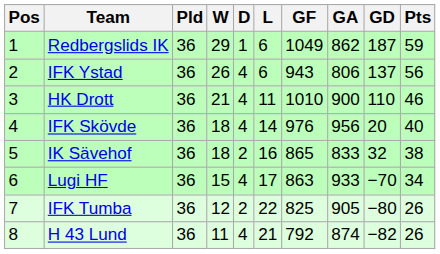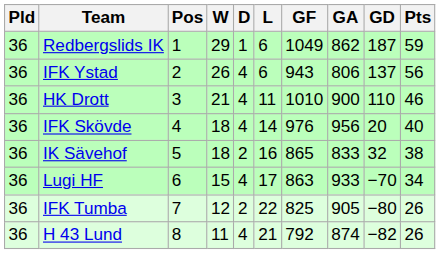 <table class="wikitable">
 <tr>
+<th><span>Pld</span></th>
+<th>Team</th>
 <th><span>Pos</span></th>
-<th>Team</th>
-<th><span>Pld</span></th>
 <th><span>W</span></th>
 <th><span>D</span></th>
 <th><span>L</span></th>
 <th><span>GF</span></th>
 <th><span>GA</span></th>
 <th><span>GD</span></th>
 <th><span>Pts</span></th>
 </tr>
 <tr style="background:#bbffbb">
+<td>36</td>
+<td><a href='#'>Redbergslids IK</a></td>
 <td>1</td>
-<td><a href='#'>Redbergslids IK</a></td>
-<td>36</td>
 <td>29</td>
 <td>1</td>
 <td>6</td>
 <td>1049</td>
 <td>862</td>
 <td>187</td>
 <td>59</td>
 </tr>
 <tr style="background:#bbffbb">
+<td>36</td>
+<td><a href='#'>IFK Ystad</a></td>
 <td>2</td>
-<td><a href='#'>IFK Ystad</a></td>
-<td>36</td>
 <td>26</td>
 <td>4</td>
 <td>6</td>
 <td>943</td>
 <td>806</td>
 <td>137</td>
 <td>56</td>
 </tr>
 <tr style="background:#bbffbb">
+<td>36</td>
+<td><a href='#'>HK Drott</a></td>
 <td>3</td>
-<td><a href='#'>HK Drott</a></td>
-<td>36</td>
 <td>21</td>
 <td>4</td>
 <td>11</td>
 <td>1010</td>
 <td>900</td>
 <td>110</td>
 <td>46</td>
 </tr>
 <tr style="background:#bbffbb">
+<td>36</td>
+<td><a href='#'>IFK Skövde</a></td>
 <td>4</td>
-<td><a href='#'>IFK Skövde</a></td>
-<td>36</td>
 <td>18</td>
 <td>4</td>
 <td>14</td>
 <td>976</td>
 <td>956</td>
 <td>20</td>
 <td>40</td>
 </tr>
 <tr style="background:#bbffbb">
+<td>36</td>
+<td><a href='#'>IK Sävehof</a></td>
 <td>5</td>
-<td><a href='#'>IK Sävehof</a></td>
-<td>36</td>
 <td>18</td>
 <td>2</td>
 <td>16</td>
 <td>865</td>
 <td>833</td>
 <td>32</td>
 <td>38</td>
 </tr>
 <tr style="background:#bbffbb">
+<td>36</td>
+<td><a href='#'>Lugi HF</a></td>
 <td>6</td>
-<td><a href='#'>Lugi HF</a></td>
-<td>36</td>
 <td>15</td>
 <td>4</td>
 <td>17</td>
 <td>863</td>
 <td>933</td>
 <td>−70</td>
 <td>34</td>
 </tr>
 <tr style="background:#ddffdd">
+<td>36</td>
+<td><a href='#'>IFK Tumba</a></td>
 <td>7</td>
-<td><a href='#'>IFK Tumba</a></td>
-<td>36</td>
 <td>12</td>
 <td>2</td>
 <td>22</td>
 <td>825</td>
 <td>905</td>
 <td>−80</td>
 <td>26</td>
 </tr>
 <tr style="background:#ddffdd">
+<td>36</td>
+<td><a href='#'>H 43 Lund</a></td>
 <td>8</td>
-<td><a href='#'>H 43 Lund</a></td>
-<td>36</td>
 <td>11</td>
 <td>4</td>
 <td>21</td>
 <td>792</td>
 <td>874</td>
 <td>−82</td>
 <td>26</td>
 </tr>
 </table>
